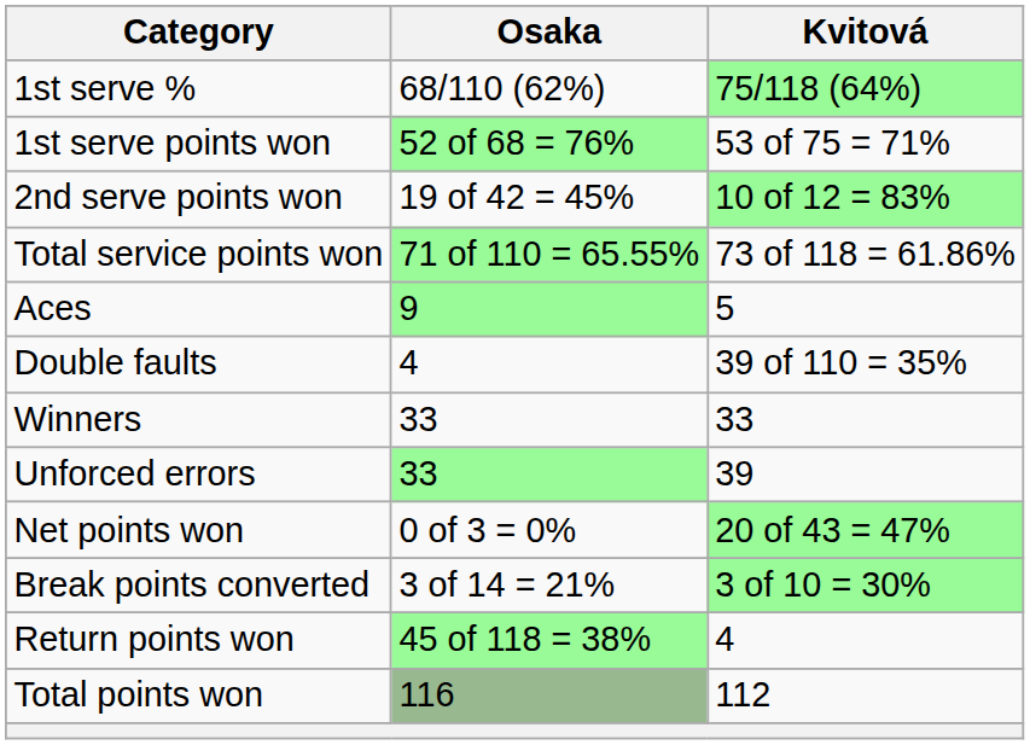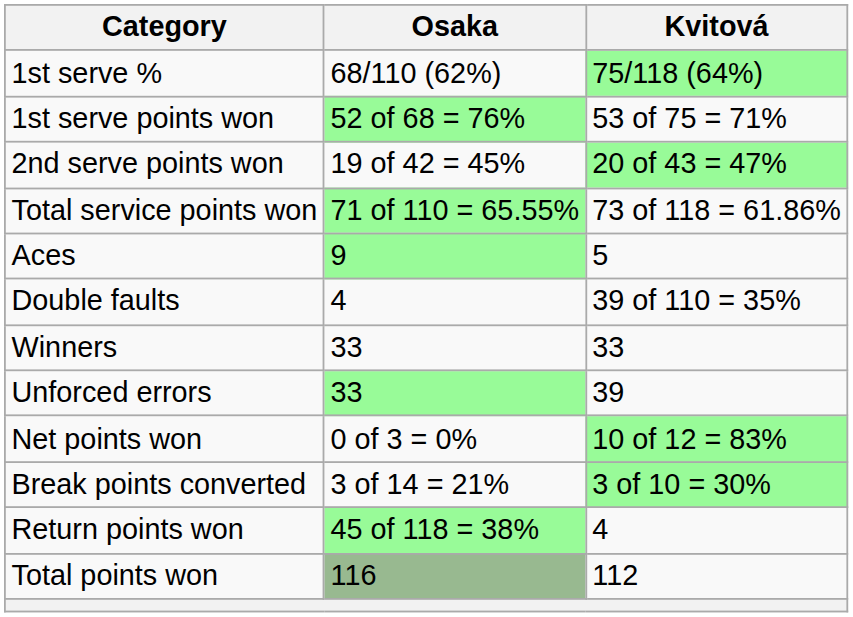 <table class="wikitable">
 <tr>
 <th>Category</th>
 <th> Osaka</th>
 <th> Kvitová</th>
 </tr>
 <tr>
 <td>1st serve %</td>
 <td>68/110 (62%)</td>
 <td bgcolor=98FB98>75/118 (64%)</td>
 </tr>
 <tr>
 <td>1st serve points won</td>
 <td bgcolor=98FB98>52 of 68 = 76%</td>
 <td>53 of 75 = 71%</td>
 </tr>
 <tr>
 <td>2nd serve points won</td>
 <td>19 of 42 = 45%</td>
-<td bgcolor=98FB98>10 of 12 = 83%</td>
+<td bgcolor=98FB98>20 of 43 = 47%</td>
 </tr>
 <tr>
 <td>Total service points won</td>
 <td bgcolor=98FB98>71 of 110 = 65.55%</td>
 <td>73 of 118 = 61.86%</td>
 </tr>
 <tr>
 <td>Aces</td>
 <td bgcolor=98FB98>9</td>
 <td>5</td>
 </tr>
 <tr>
 <td>Double faults</td>
 <td>4</td>
 <td>39 of 110 = 35%</td>
 </tr>
 <tr>
 <td>Winners</td>
 <td>33</td>
 <td>33</td>
 </tr>
 <tr>
 <td>Unforced errors</td>
 <td bgcolor=98FB98>33</td>
 <td>39</td>
 </tr>
 <tr>
 <td>Net points won</td>
 <td>0 of 3 = 0%</td>
-<td bgcolor=98FB98>20 of 43 = 47%</td>
+<td bgcolor=98FB98>10 of 12 = 83%</td>
 </tr>
 <tr>
 <td>Break points converted</td>
 <td>3 of 14 = 21%</td>
 <td bgcolor=98FB98>3 of 10 = 30%</td>
 </tr>
 <tr>
 <td>Return points won</td>
 <td bgcolor=98FB98>45 of 118 = 38%</td>
 <td>4</td>
 </tr>
 <tr>
 <td>Total points won</td>
 <td bgcolor=98FB989>116</td>
 <td>112</td>
 </tr>
 <tr>
 <th colspan=3></th>
 </tr>
 </table>
